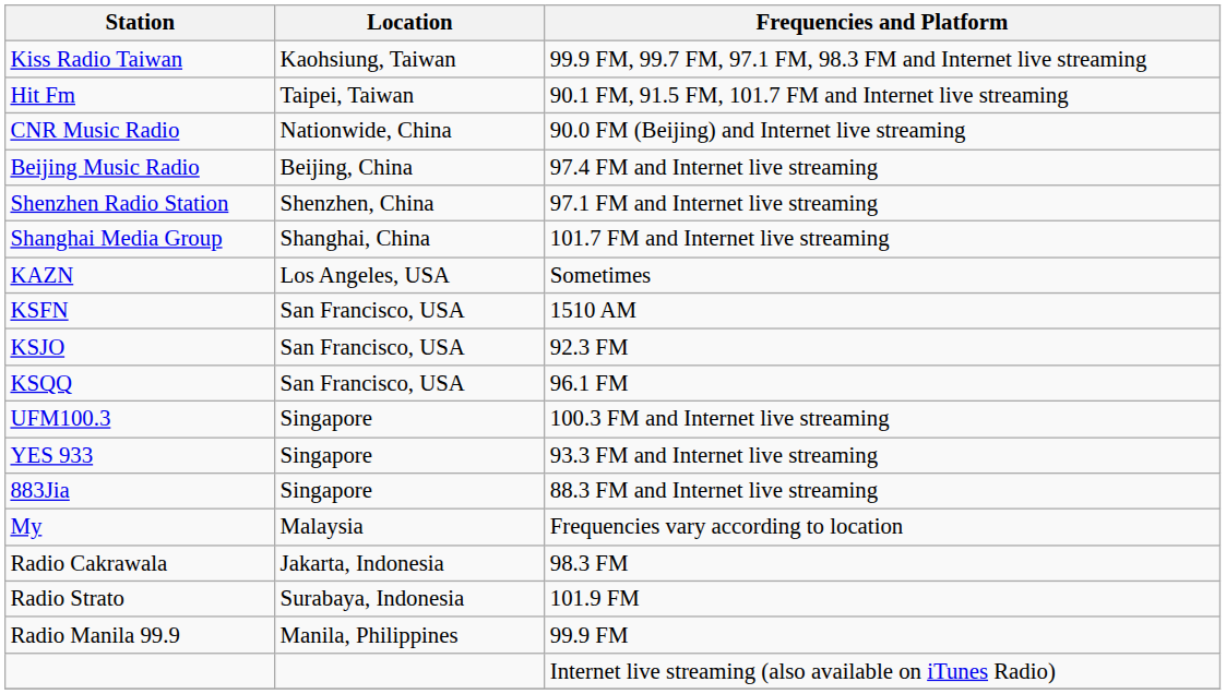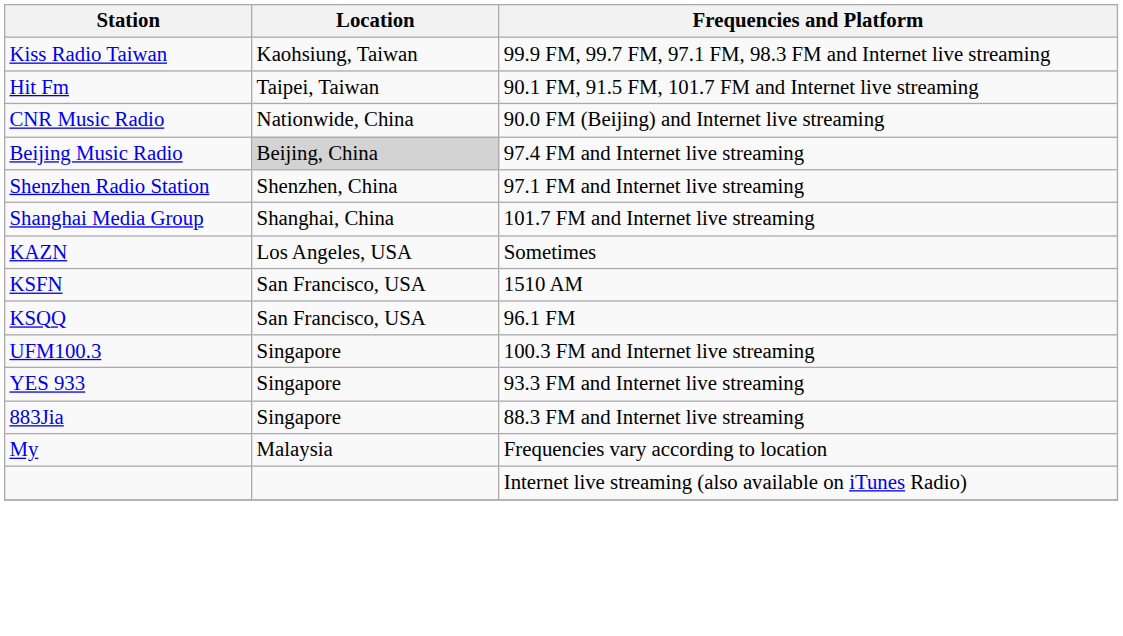 <table class="wikitable">
 <tr>
 <th width=20%>Station</th>
 <th width=20%>Location</th>
 <th width=50%>Frequencies and Platform</th>
 </tr>
 <tr>
 <td><a href='#'>Kiss Radio Taiwan</a></td>
 <td>Kaohsiung, Taiwan</td>
 <td>99.9 FM, 99.7 FM, 97.1 FM, 98.3 FM and Internet live streaming</td>
 </tr>
 <tr>
 <td><a href='#'>Hit Fm</a></td>
 <td>Taipei, Taiwan</td>
 <td>90.1 FM, 91.5 FM, 101.7 FM and Internet live streaming</td>
 </tr>
 <tr>
 <td><a href='#'>CNR Music Radio</a></td>
 <td>Nationwide, China</td>
 <td>90.0 FM (Beijing) and Internet live streaming</td>
 </tr>
 <tr>
 <td><a href='#'>Beijing Music Radio</a></td>
-<td>Beijing, China</td>
+<td style="background: lightgrey;">Beijing, China</td>
 <td>97.4 FM and Internet live streaming</td>
 </tr>
 <tr>
 <td><a href='#'>Shenzhen Radio Station</a></td>
 <td>Shenzhen, China</td>
 <td>97.1 FM and Internet live streaming</td>
 </tr>
 <tr>
 <td><a href='#'>Shanghai Media Group</a></td>
 <td>Shanghai, China</td>
 <td>101.7 FM and Internet live streaming</td>
 </tr>
 <tr>
 <td><a href='#'>KAZN</a></td>
 <td>Los Angeles, USA</td>
 <td>Sometimes</td>
 </tr>
 <tr>
 <td><a href='#'>KSFN</a></td>
 <td>San Francisco, USA</td>
 <td>1510 AM</td>
-</tr>
-<tr>
-<td><a href='#'>KSJO</a></td>
-<td>San Francisco, USA</td>
-<td>92.3 FM</td>
 </tr>
 <tr>
 <td><a href='#'>KSQQ</a></td>
 <td>San Francisco, USA</td>
 <td>96.1 FM</td>
 </tr>
 <tr>
 <td><a href='#'>UFM100.3</a></td>
 <td>Singapore</td>
 <td>100.3 FM and Internet live streaming</td>
 </tr>
 <tr>
 <td><a href='#'>YES 933</a></td>
 <td>Singapore</td>
 <td>93.3 FM and Internet live streaming</td>
 </tr>
 <tr>
 <td><a href='#'>883Jia</a></td>
 <td>Singapore</td>
 <td>88.3 FM and Internet live streaming</td>
 </tr>
 <tr>
 <td><a href='#'>My</a></td>
 <td>Malaysia</td>
 <td>Frequencies vary according to location</td>
 </tr>
 <tr>
-<td>Radio Cakrawala</td>
-<td>Jakarta, Indonesia</td>
-<td>98.3 FM</td>
-</tr>
-<tr>
-<td>Radio Strato</td>
-<td>Surabaya, Indonesia</td>
-<td>101.9 FM</td>
-</tr>
-<tr>
-<td>Radio Manila 99.9</td>
-<td>Manila, Philippines</td>
-<td>99.9 FM</td>
-</tr>
-<tr>
 <td></td>
 <td></td>
 <td>Internet live streaming (also available on <a href='#'>iTunes</a> Radio)</td>
 </tr>
 <tr>
 </tr>
 </table>
